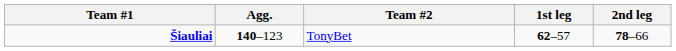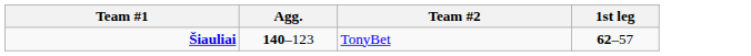 <table class=wikitable style="text-align:center">
 <tr>
 <th width=250>Team #1</th>
 <th width=100>Agg.</th>
 <th width=250>Team #2</th>
 <th width=88>1st leg</th>
-<th width=88>2nd leg</th>
 </tr>
 <tr>
 <td align=right><strong><a href='#'>Šiauliai</a></strong> </td>
 <td><strong>140</strong>–123</td>
 <td align=left> <a href='#'>TonyBet</a></td>
 <td><strong>62</strong>–57</td>
-<td><strong>78</strong>–66</td>
 </tr>
 </table>
